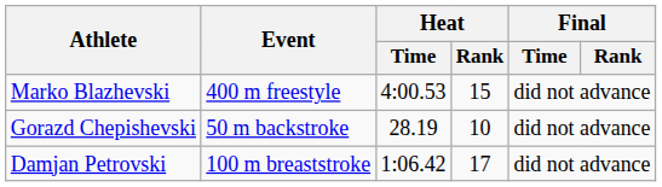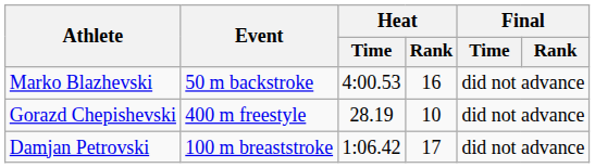 <table class=wikitable style="font-size:90%">
 <tr>
 <th rowspan="2">Athlete</th>
 <th rowspan="2">Event</th>
 <th colspan="2">Heat</th>
 <th colspan="2">Final</th>
 </tr>
 <tr style="font-size:95%">
 <th>Time</th>
 <th>Rank</th>
 <th>Time</th>
 <th>Rank</th>
 </tr>
 <tr align=center>
 <td align=left><a href='#'>Marko Blazhevski</a></td>
-<td align=left><a href='#'>400 m freestyle</a></td>
+<td align=left><a href='#'>50 m backstroke</a></td>
 <td>4:00.53</td>
-<td>15</td>
+<td>16</td>
 <td colspan="2">did not advance</td>
 </tr>
 <tr align=center>
 <td align=left><a href='#'>Gorazd Chepishevski</a></td>
-<td align=left><a href='#'>50 m backstroke</a></td>
+<td align=left><a href='#'>400 m freestyle</a></td>
 <td>28.19</td>
 <td>10</td>
 <td colspan="2">did not advance</td>
 </tr>
 <tr align=center>
 <td align=left><a href='#'>Damjan Petrovski</a></td>
 <td align=left><a href='#'>100 m breaststroke</a></td>
 <td>1:06.42</td>
 <td>17</td>
 <td colspan="2">did not advance</td>
 </tr>
 </table>
